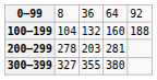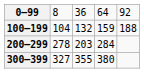 <table class="wikitable">
 <tr>
 <th>0–99</th>
 <td>8</td>
 <td>36</td>
 <td>64</td>
 <td>92</td>
 </tr>
 <tr>
 <th>100–199</th>
 <td>104</td>
 <td>132</td>
-<td>160</td>
+<td>159</td>
 <td>188</td>
 </tr>
 <tr>
 <th>200–299</th>
 <td>278</td>
 <td>203</td>
-<td>281</td>
+<td>284</td>
 <td></td>
 </tr>
 <tr>
 <th>300–399</th>
 <td>327</td>
 <td>355</td>
 <td>380</td>
 <td></td>
 </tr>
 </table>
